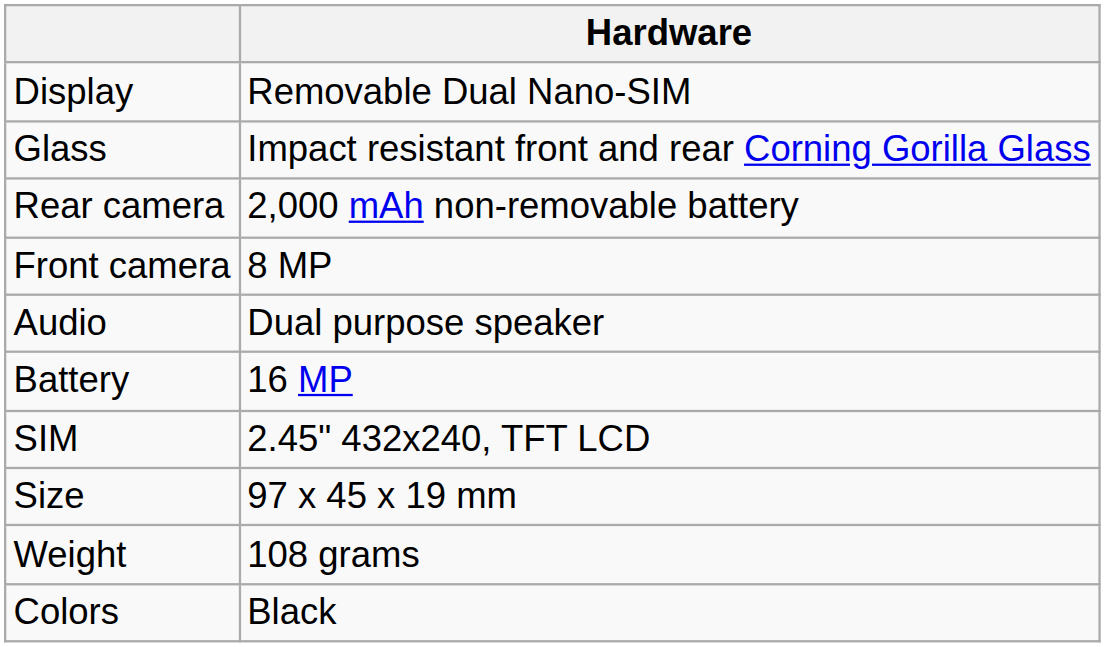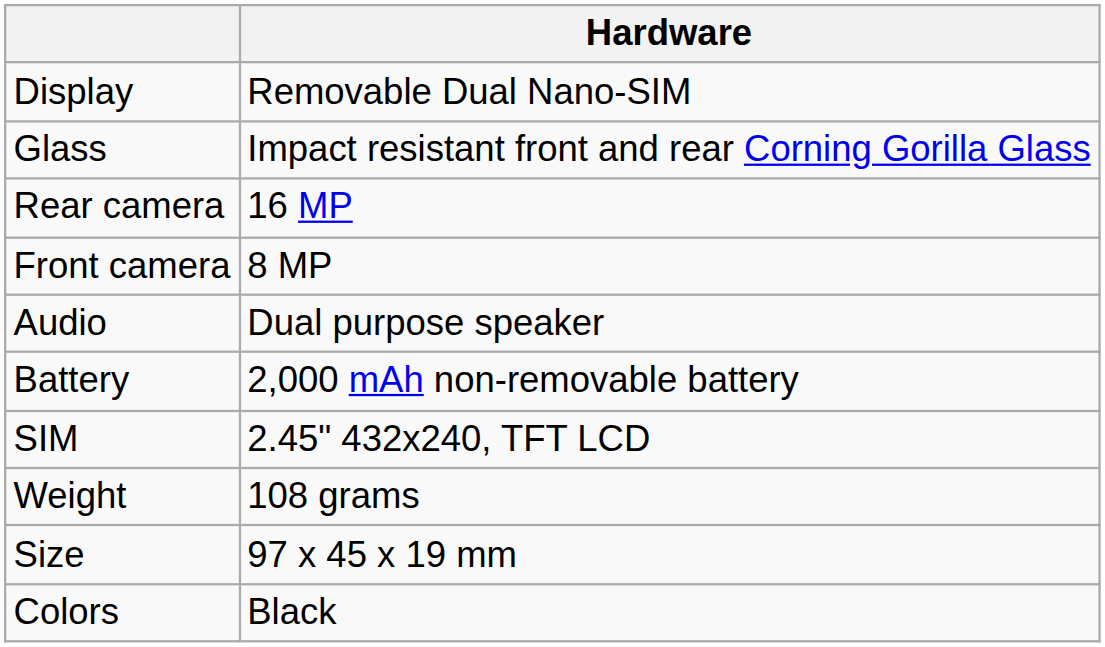 <table class="wikitable">
 <tr>
 <th></th>
 <th>Hardware</th>
 </tr>
 <tr>
 <td>Display</td>
 <td>Removable Dual Nano-SIM</td>
 </tr>
 <tr>
 <td>Glass</td>
 <td>Impact resistant front and rear <a href='#'>Corning Gorilla Glass</a></td>
 </tr>
 <tr>
 <td>Rear camera</td>
-<td>2,000 <a href='#'>mAh</a> non-removable battery</td>
+<td>16 <a href='#'>MP</a></td>
 </tr>
 <tr>
 <td>Front camera</td>
 <td>8 MP</td>
 </tr>
 <tr>
 <td>Audio</td>
 <td>Dual purpose speaker</td>
 </tr>
 <tr>
 <td>Battery</td>
-<td>16 <a href='#'>MP</a></td>
+<td>2,000 <a href='#'>mAh</a> non-removable battery</td>
 </tr>
 <tr>
 <td>SIM</td>
 <td>2.45" 432x240, TFT LCD</td>
 </tr>
 <tr>
+<td>Weight</td>
+<td>108 grams</td>
+</tr>
+<tr>
 <td>Size</td>
 <td>97 x 45 x 19 mm</td>
-</tr>
-<tr>
-<td>Weight</td>
-<td>108 grams</td>
 </tr>
 <tr>
 <td>Colors</td>
 <td>Black</td>
 </tr>
 </table>
